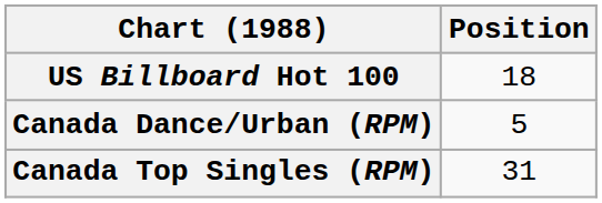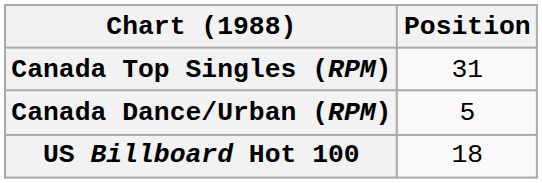 <table class="wikitable sortable plainrowheaders" style="text-align:center">
 <tr>
 <th>Chart (1988)</th>
 <th>Position</th>
 </tr>
 <tr>
-<th scope="row">US <em>Billboard</em> Hot 100</th>
-<td>18</td>
+<th scope="row">Canada Top Singles (<em>RPM</em>)</th>
+<td>31</td>
 </tr>
 <tr>
 <th scope="row">Canada Dance/Urban (<em>RPM</em>)</th>
 <td>5</td>
 </tr>
 <tr>
-<th scope="row">Canada Top Singles (<em>RPM</em>)</th>
-<td>31</td>
+<th scope="row">US <em>Billboard</em> Hot 100</th>
+<td>18</td>
 </tr>
 </table>
